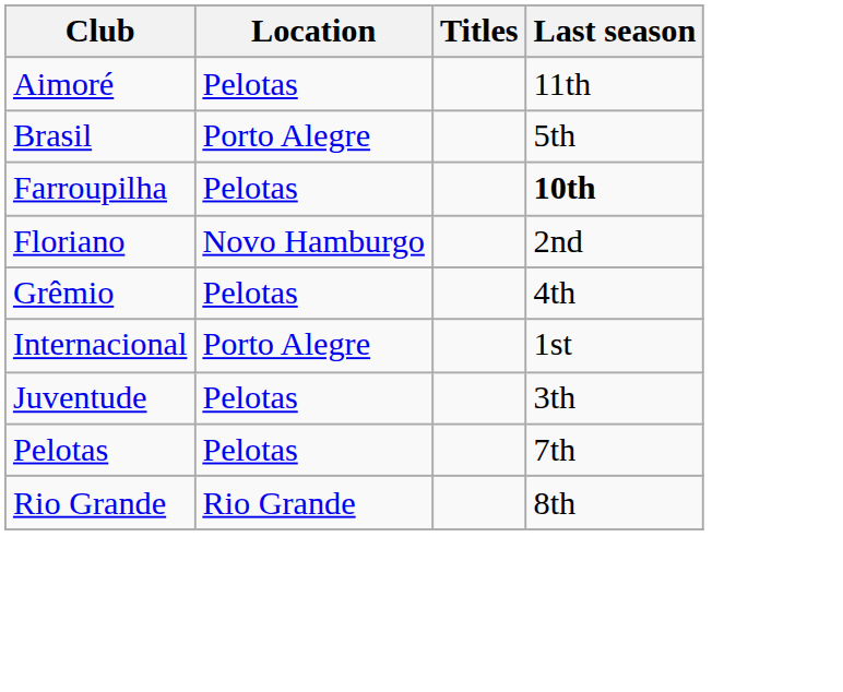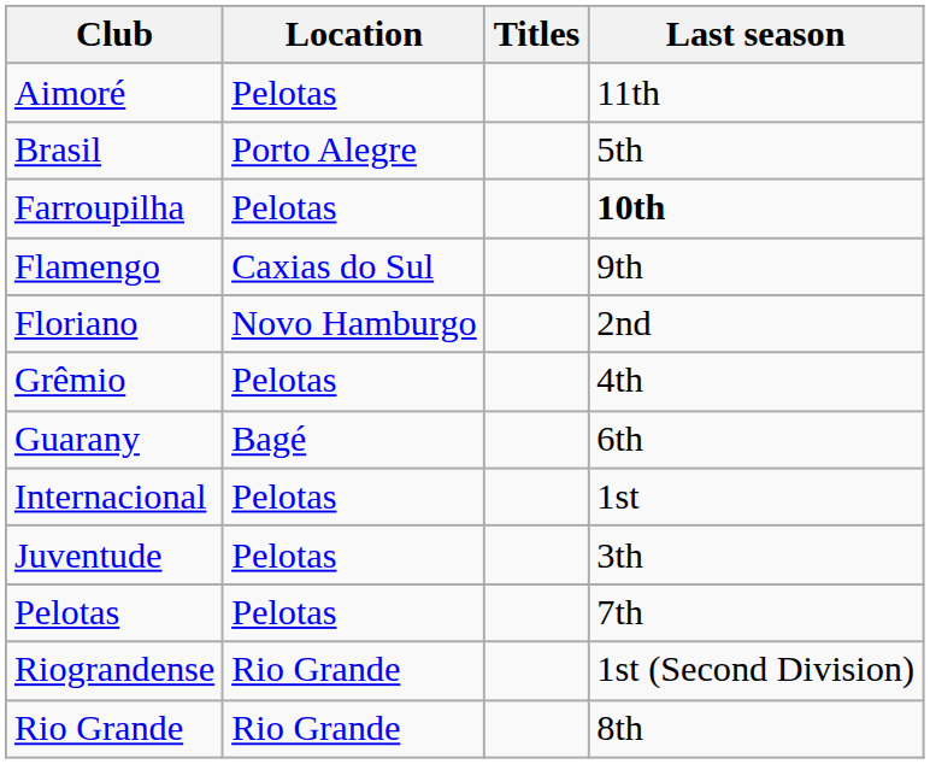 <table class="wikitable">
 <tr>
 <th>Club</th>
 <th>Location</th>
 <th>Titles</th>
 <th>Last season</th>
 </tr>
 <tr>
 <td><a href='#'>Aimoré</a></td>
 <td><a href='#'>Pelotas</a></td>
 <td></td>
 <td>11th</td>
 </tr>
 <tr>
 <td><a href='#'>Brasil</a></td>
 <td><a href='#'>Porto Alegre</a></td>
 <td></td>
 <td>5th</td>
 </tr>
 <tr>
 <td><a href='#'>Farroupilha</a></td>
 <td><a href='#'>Pelotas</a></td>
 <td></td>
 <td><strong>10th</strong></td>
 </tr>
 <tr>
+<td><a href='#'>Flamengo</a></td>
+<td><a href='#'>Caxias do Sul</a></td>
+<td></td>
+<td>9th</td>
+</tr>
+<tr>
 <td><a href='#'>Floriano</a></td>
 <td><a href='#'>Novo Hamburgo</a></td>
 <td></td>
 <td>2nd</td>
 </tr>
 <tr>
 <td><a href='#'>Grêmio</a></td>
 <td><a href='#'>Pelotas</a></td>
 <td></td>
 <td>4th</td>
 </tr>
 <tr>
+<td><a href='#'>Guarany</a></td>
+<td><a href='#'>Bagé</a></td>
+<td></td>
+<td>6th</td>
+</tr>
+<tr>
 <td><a href='#'>Internacional</a></td>
-<td><a href='#'>Porto Alegre</a></td>
+<td><a href='#'>Pelotas</a></td>
 <td></td>
 <td>1st</td>
 </tr>
 <tr>
 <td><a href='#'>Juventude</a></td>
 <td><a href='#'>Pelotas</a></td>
 <td></td>
 <td>3th</td>
 </tr>
 <tr>
 <td><a href='#'>Pelotas</a></td>
 <td><a href='#'>Pelotas</a></td>
 <td></td>
 <td>7th</td>
 </tr>
 <tr>
+<td><a href='#'>Riograndense</a></td>
+<td><a href='#'>Rio Grande</a></td>
+<td></td>
+<td>1st (Second Division)</td>
+</tr>
+<tr>
 <td><a href='#'>Rio Grande</a></td>
 <td><a href='#'>Rio Grande</a></td>
 <td></td>
 <td>8th</td>
 </tr>
 </table>
